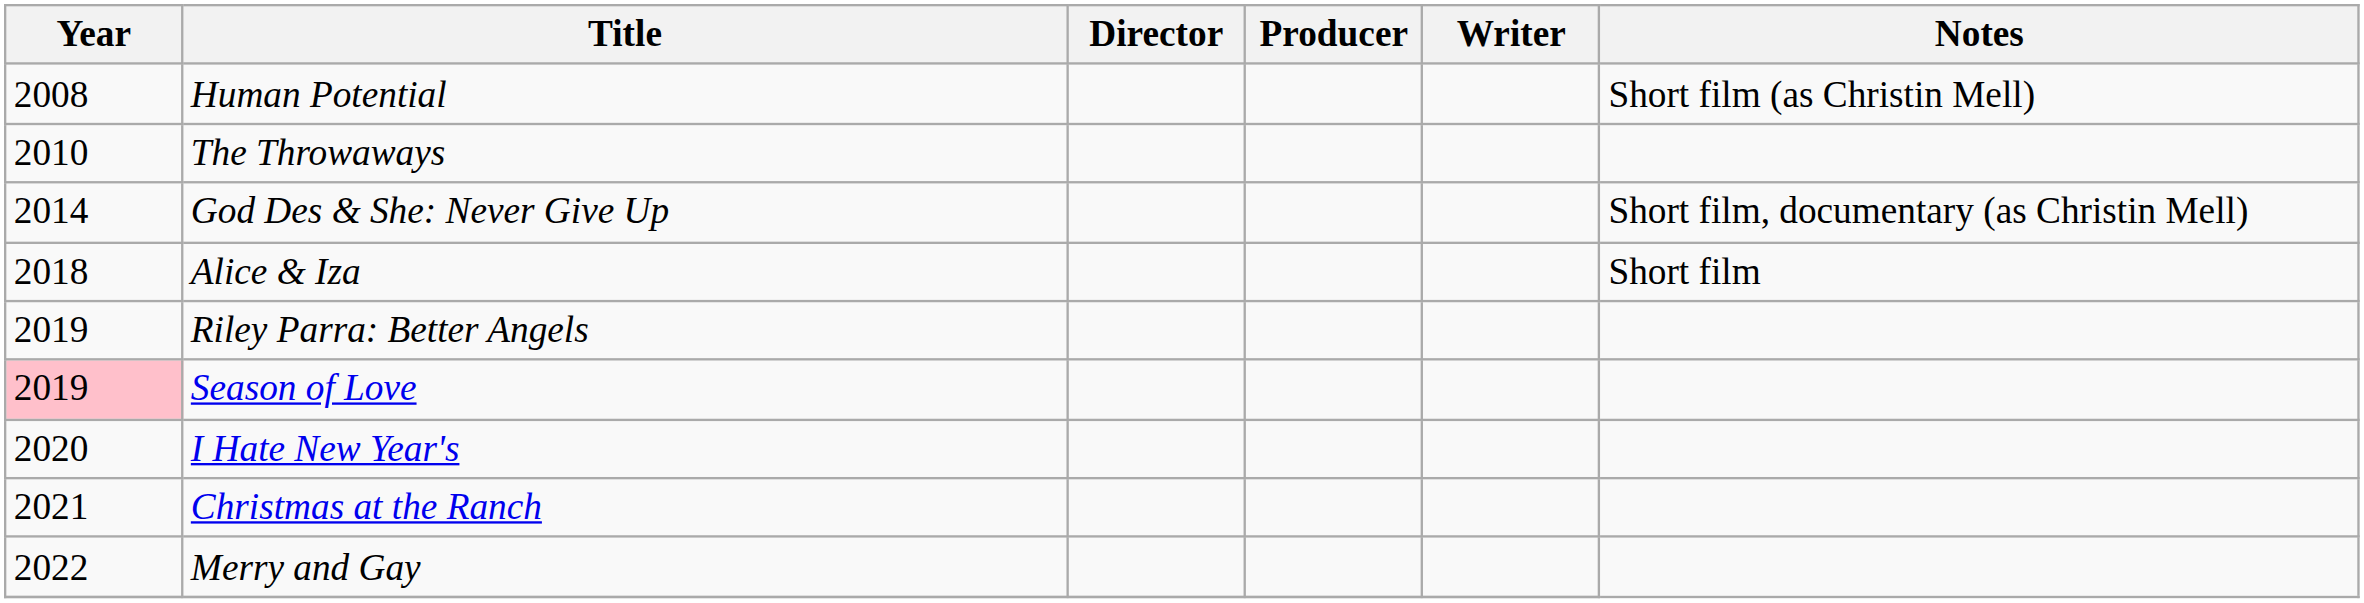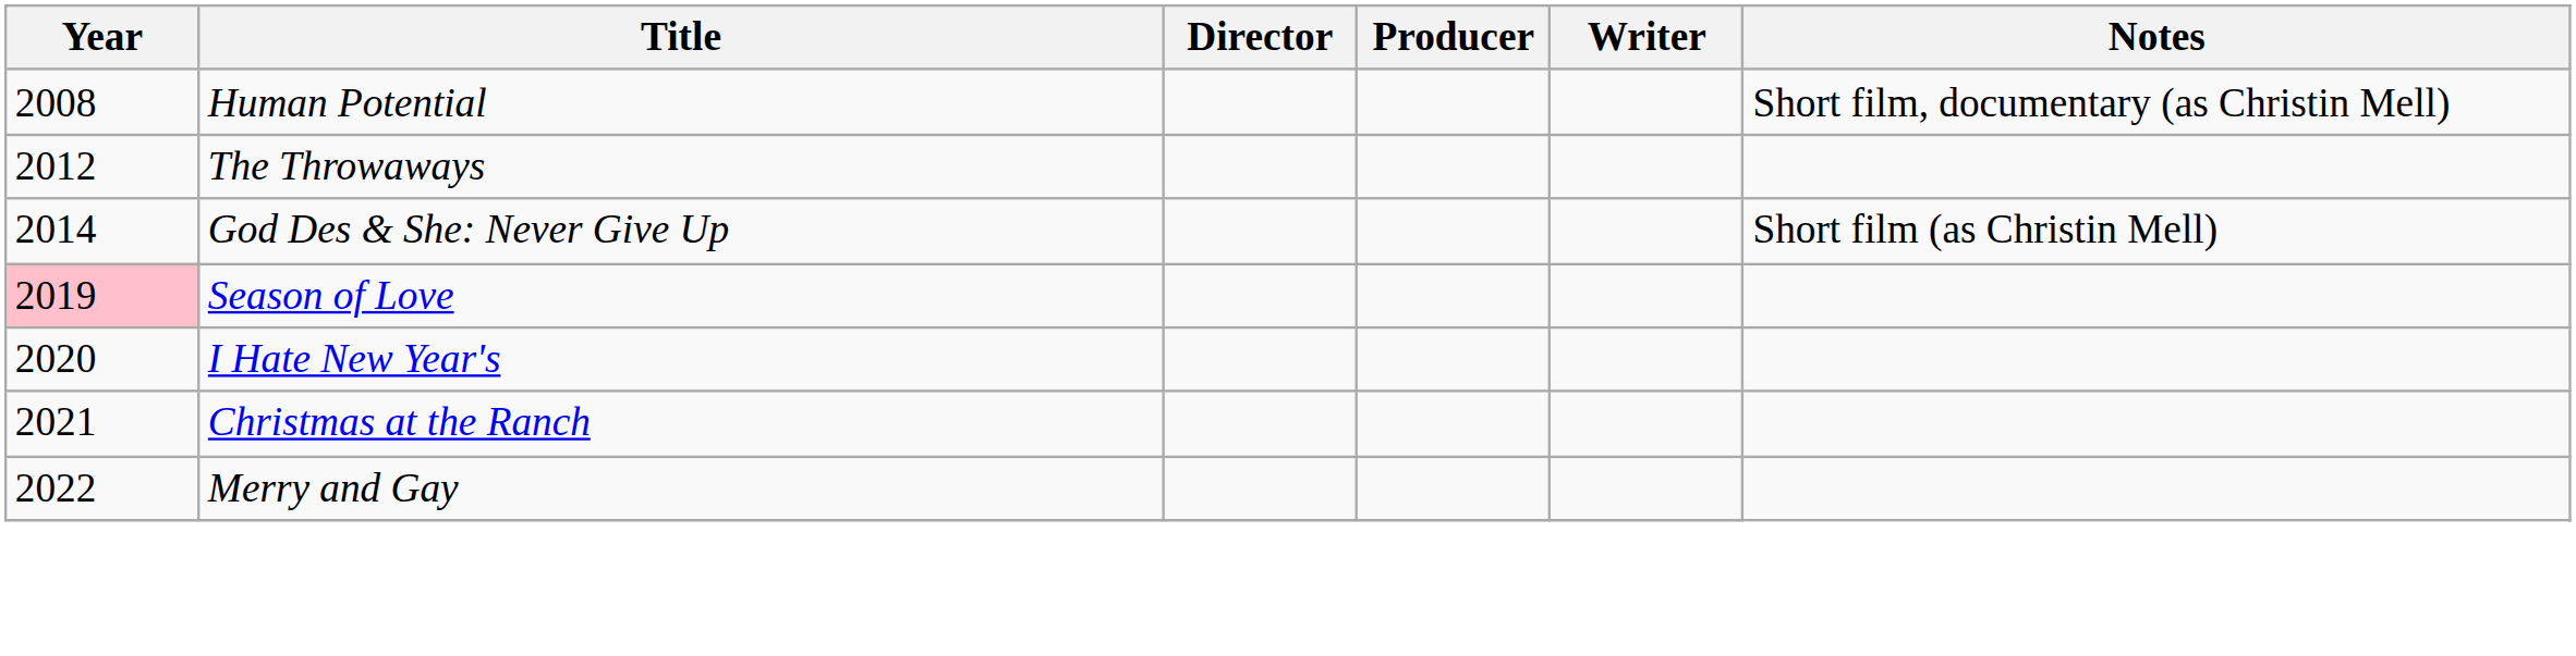 <table class="wikitable" style="width:80%;" "text-align:center;">
 <tr>
 <th style="width:7%;">Year</th>
 <th style="width:35%;">Title</th>
 <th style="width:7%;">Director</th>
 <th style="width:7%;">Producer</th>
 <th style="width:7%;">Writer</th>
 <th style="width:30%;">Notes</th>
 </tr>
 <tr>
 <td>2008</td>
 <td><em>Human Potential</em></td>
 <td></td>
 <td></td>
 <td></td>
-<td>Short film (as Christin Mell)</td>
+<td>Short film, documentary (as Christin Mell)</td>
 </tr>
 <tr>
-<td>2010</td>
+<td>2012</td>
 <td><em>The Throwaways</em></td>
 <td></td>
 <td></td>
 <td></td>
 <td></td>
 </tr>
 <tr>
 <td>2014</td>
 <td><em>God Des & She: Never Give Up</em></td>
 <td></td>
 <td></td>
 <td></td>
-<td>Short film, documentary (as Christin Mell)</td>
-</tr>
-<tr>
-<td>2018</td>
-<td><em>Alice & Iza</em></td>
-<td></td>
-<td></td>
-<td></td>
-<td>Short film</td>
-</tr>
-<tr>
-<td>2019</td>
-<td><em>Riley Parra: Better Angels</em></td>
-<td></td>
-<td></td>
-<td></td>
-<td></td>
+<td>Short film (as Christin Mell)</td>
 </tr>
 <tr>
 <td style="background: pink;">2019</td>
 <td><em><a href='#'>Season of Love</a></em></td>
 <td></td>
 <td></td>
 <td></td>
 <td></td>
 </tr>
 <tr>
 <td>2020</td>
 <td><em><a href='#'>I Hate New Year's</a></em></td>
 <td></td>
 <td></td>
 <td></td>
 <td></td>
 </tr>
 <tr>
 <td>2021</td>
 <td><em><a href='#'>Christmas at the Ranch</a></em></td>
 <td></td>
 <td></td>
 <td></td>
 <td></td>
 </tr>
 <tr>
 <td>2022</td>
 <td><em>Merry and Gay</em></td>
 <td></td>
 <td></td>
 <td></td>
 </tr>
 <tr>
 </tr>
 </table>
